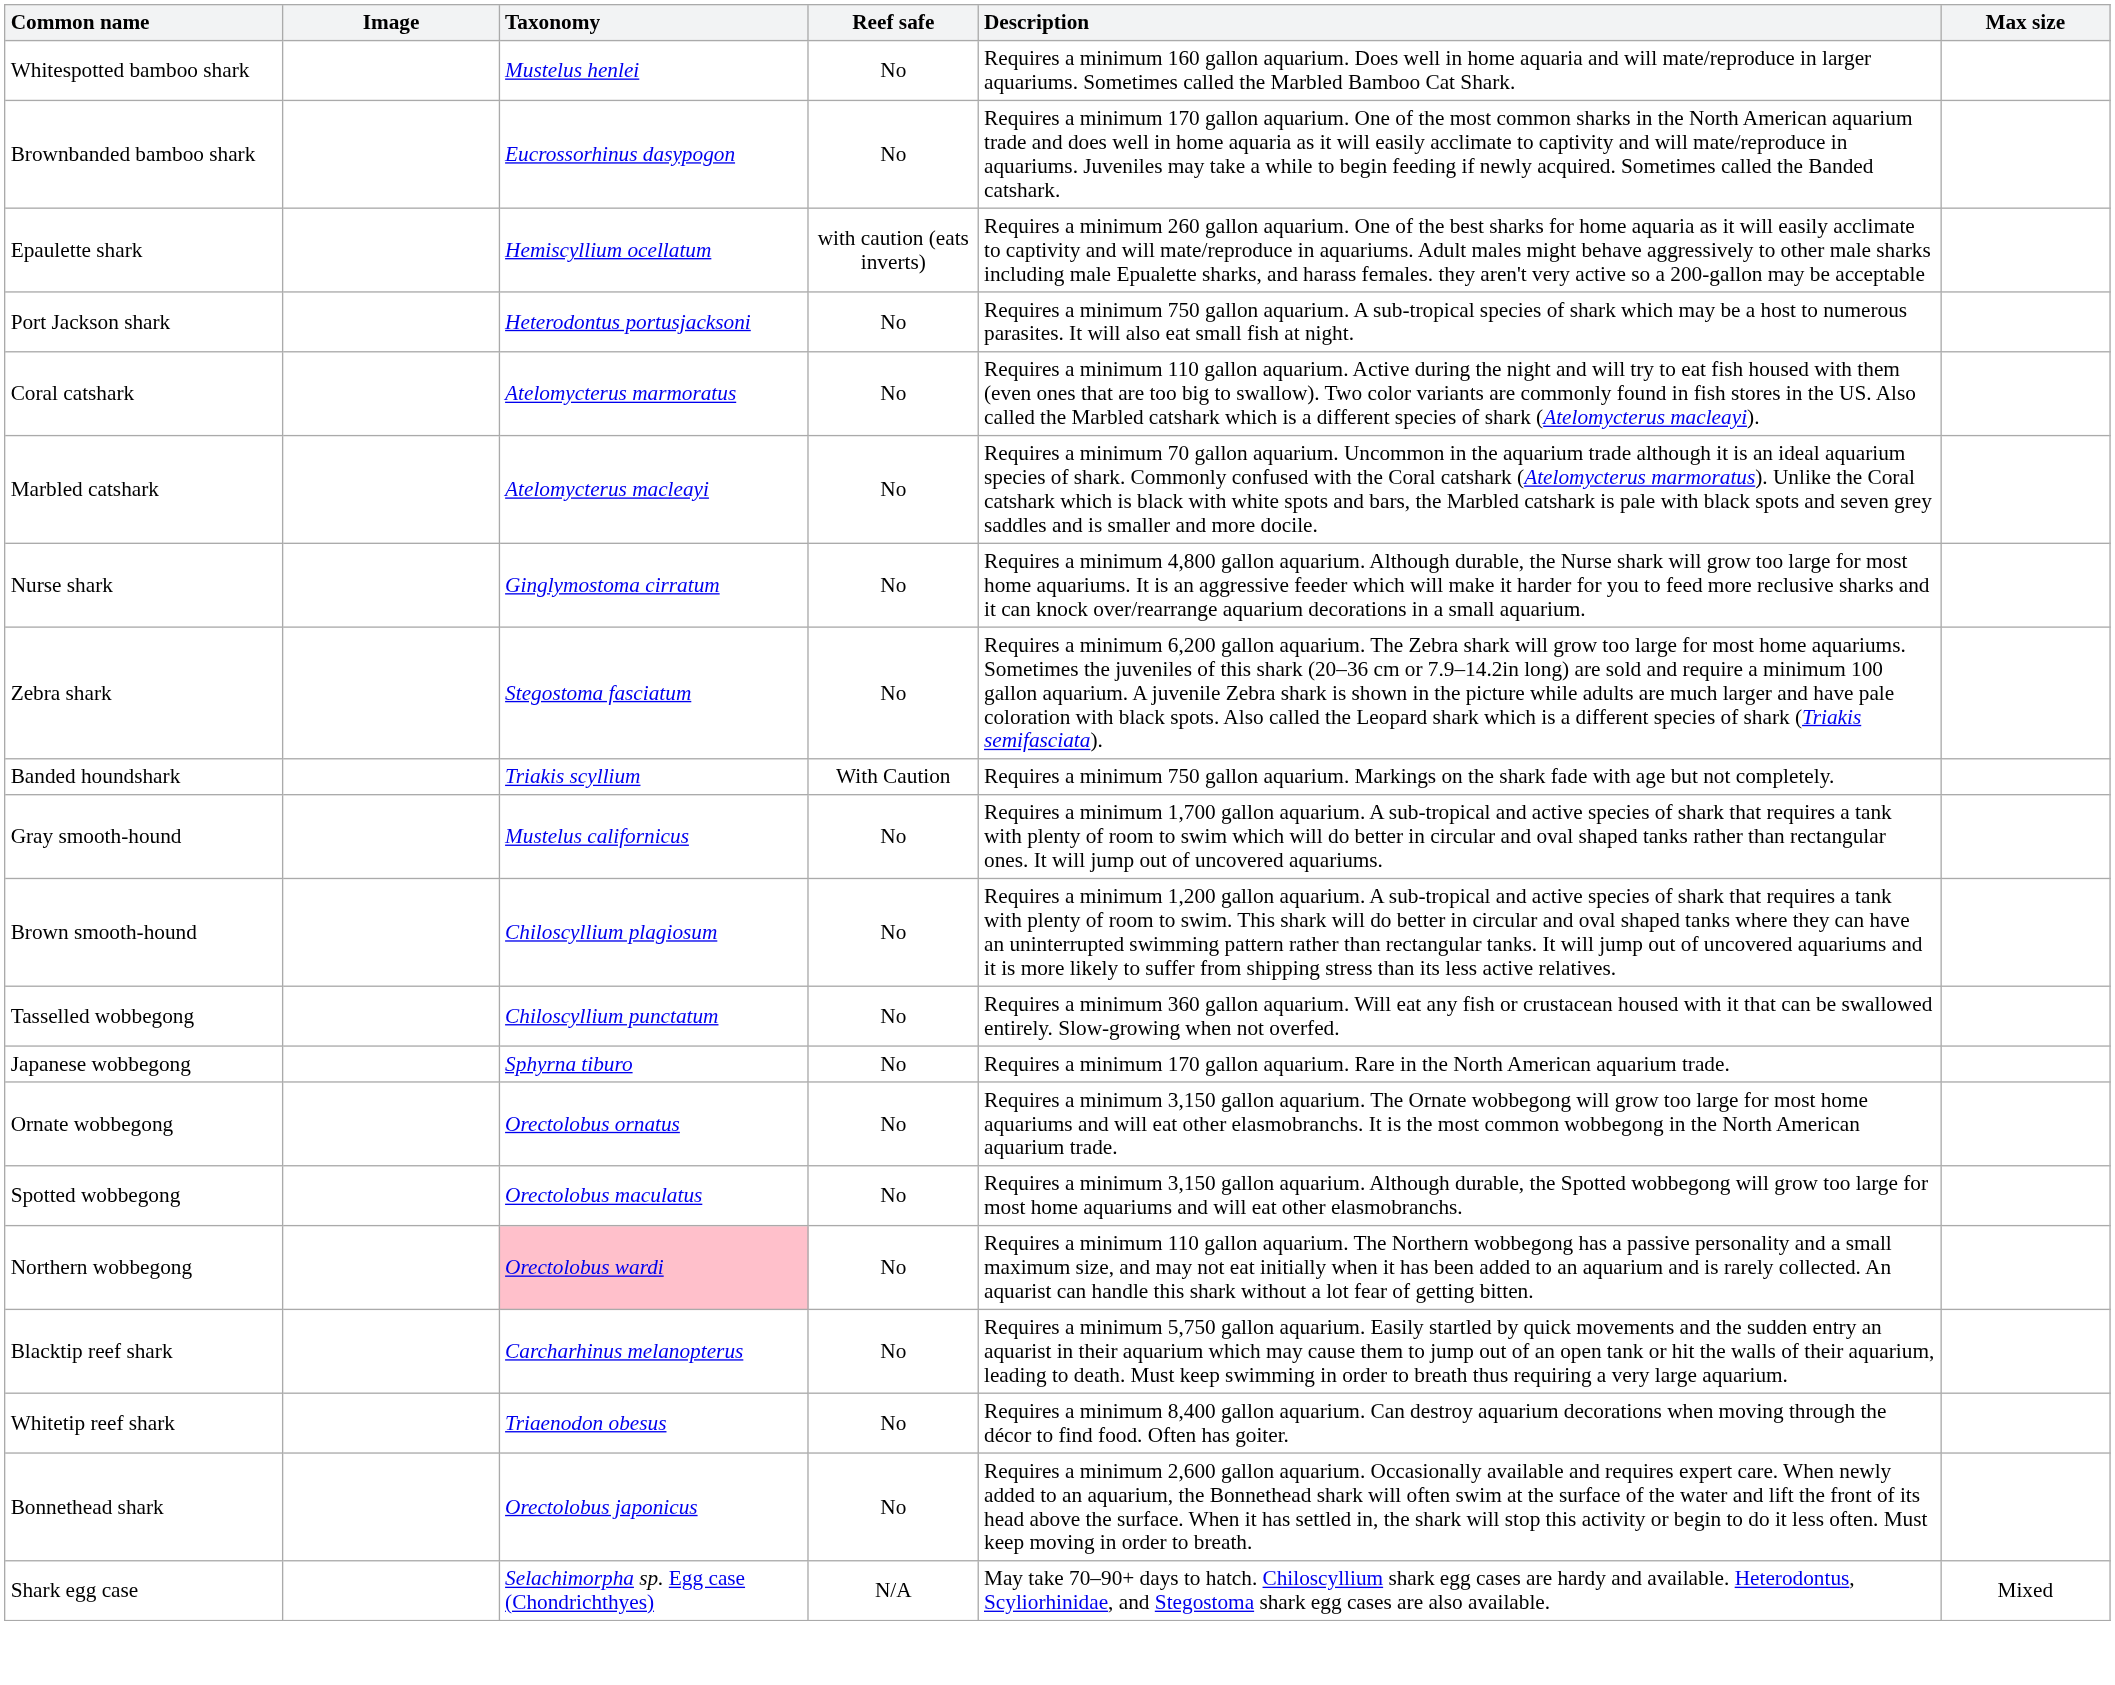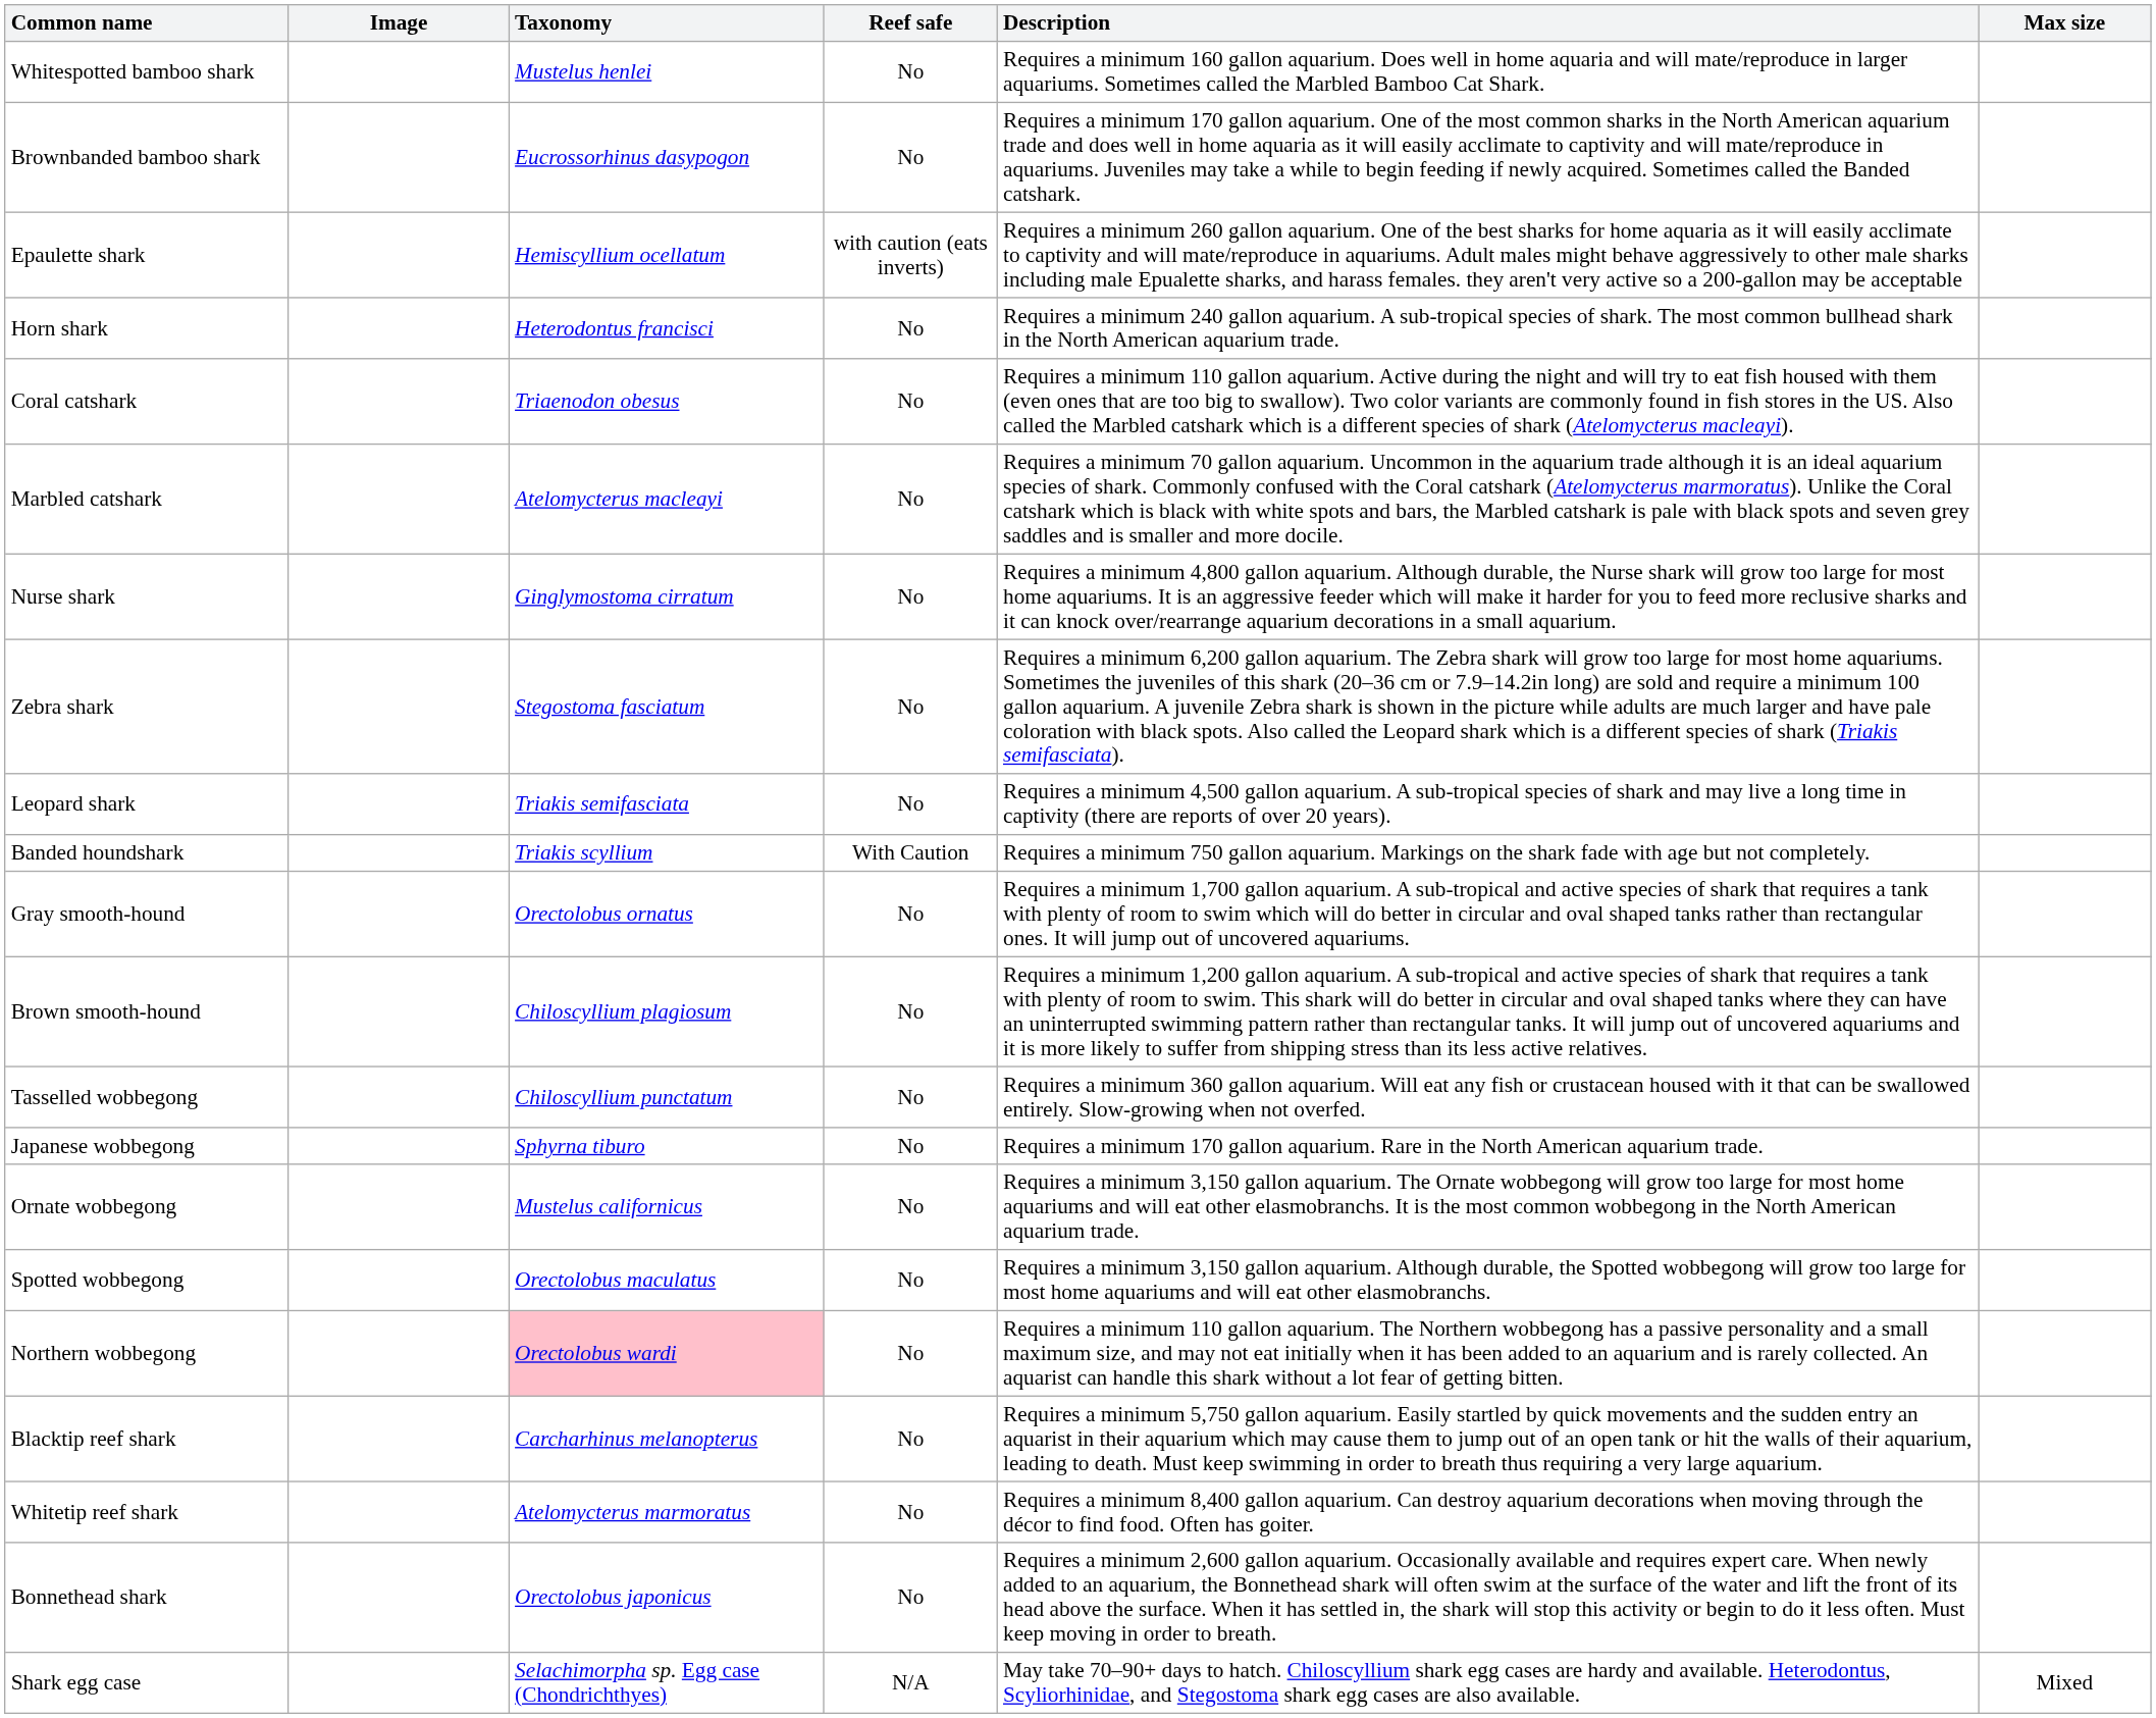 <table class="sortable collapsible" cellpadding="4" width="100%" border="1" style="border:1px solid #aaa; border-collapse:collapse">
 <tr>
 <th align="left" style="background:#F2F3F4" width="170px">Common name</th>
 <th style="background:#F2F3F4" width="130px" class="unsortable">Image</th>
 <th align="left" style="background:#F2F3F4" width="190px">Taxonomy</th>
 <th style="background:#F2F3F4" width="100px">Reef safe</th>
 <th align="left" style="background:#F2F3F4" width="610px" class="unsortable">Description</th>
 <th style="background:#F2F3F4" width="100px">Max size</th>
 </tr>
 <tr>
 <td>Whitespotted bamboo shark</td>
 <td></td>
 <td><em><a href='#'>Mustelus henlei</a></em></td>
 <td align="center">No</td>
 <td>Requires a minimum 160 gallon aquarium. Does well in home aquaria and will mate/reproduce in larger aquariums. Sometimes called the Marbled Bamboo Cat Shark.</td>
 <td align="center"><br></td>
 </tr>
 <tr>
 <td>Brownbanded bamboo shark</td>
 <td></td>
 <td><em><a href='#'>Eucrossorhinus dasypogon</a></em></td>
 <td align="center">No</td>
 <td>Requires a minimum 170 gallon aquarium. One of the most common sharks in the North American aquarium trade and does well in home aquaria as it will easily acclimate to captivity and will mate/reproduce in aquariums. Juveniles may take a while to begin feeding if newly acquired. Sometimes called the Banded catshark.</td>
 <td align="center"></td>
 </tr>
 <tr>
 <td>Epaulette shark</td>
 <td></td>
 <td><em><a href='#'>Hemiscyllium ocellatum</a></em></td>
 <td align="center">with caution (eats inverts)</td>
 <td>Requires a minimum 260 gallon aquarium. One of the best sharks for home aquaria as it will easily acclimate to captivity and will mate/reproduce in aquariums. Adult males might behave aggressively to other male sharks including male Epualette sharks, and harass females. they aren't very active so a 200-gallon may be acceptable</td>
 <td align="center"></td>
 </tr>
 <tr>
-<td>Port Jackson shark</td>
+<td>Horn shark</td>
 <td></td>
-<td><em><a href='#'>Heterodontus portusjacksoni</a></em></td>
+<td><em><a href='#'>Heterodontus francisci</a></em></td>
 <td align="center">No</td>
-<td>Requires a minimum 750 gallon aquarium. A sub-tropical species of shark which may be a host to numerous parasites. It will also eat small fish at night.</td>
+<td>Requires a minimum 240 gallon aquarium. A sub-tropical species of shark. The most common bullhead shark in the North American aquarium trade.</td>
 <td align="center"></td>
 </tr>
 <tr>
 <td>Coral catshark</td>
 <td></td>
-<td><em><a href='#'>Atelomycterus marmoratus</a></em></td>
+<td><em><a href='#'>Triaenodon obesus</a></em></td>
 <td align="center">No</td>
 <td>Requires a minimum 110 gallon aquarium. Active during the night and will try to eat fish housed with them (even ones that are too big to swallow). Two color variants are commonly found in fish stores in the US. Also called the Marbled catshark which is a different species of shark (<em><a href='#'>Atelomycterus macleayi</a></em>).</td>
 <td align="center"><br></td>
 </tr>
 <tr>
 <td>Marbled catshark</td>
 <td></td>
 <td><em><a href='#'>Atelomycterus macleayi</a></em></td>
 <td align="center">No</td>
 <td>Requires a minimum 70 gallon aquarium. Uncommon in the aquarium trade although it is an ideal aquarium species of shark. Commonly confused with the Coral catshark (<em><a href='#'>Atelomycterus marmoratus</a></em>). Unlike the Coral catshark which is black with white spots and bars, the Marbled catshark is pale with black spots and seven grey saddles and is smaller and more docile.</td>
 <td align="center"></td>
 </tr>
 <tr>
 <td>Nurse shark</td>
 <td></td>
 <td><em><a href='#'>Ginglymostoma cirratum</a></em></td>
 <td align="center">No</td>
 <td>Requires a minimum 4,800 gallon aquarium. Although durable, the Nurse shark will grow too large for most home aquariums. It is an aggressive feeder which will make it harder for you to feed more reclusive sharks and it can knock over/rearrange aquarium decorations in a small aquarium.</td>
 <td align="center"></td>
 </tr>
 <tr>
 <td>Zebra shark</td>
 <td></td>
 <td><em><a href='#'>Stegostoma fasciatum</a></em></td>
 <td align="center">No</td>
 <td>Requires a minimum 6,200 gallon aquarium. The Zebra shark will grow too large for most home aquariums. Sometimes the juveniles of this shark (20–36 cm or 7.9–14.2in long) are sold and require a minimum 100 gallon aquarium. A juvenile Zebra shark is shown in the picture while adults are much larger and have pale coloration with black spots. Also called the Leopard shark which is a different species of shark (<em><a href='#'>Triakis semifasciata</a></em>).</td>
 <td align="center"></td>
 </tr>
 <tr>
+<td>Leopard shark</td>
+<td></td>
+<td><em><a href='#'>Triakis semifasciata</a></em></td>
+<td align="center">No</td>
+<td>Requires a minimum 4,500 gallon aquarium. A sub-tropical species of shark and may live a long time in captivity (there are reports of over 20 years).</td>
+<td align="center"></td>
+</tr>
+<tr>
 <td>Banded houndshark</td>
 <td></td>
 <td><em><a href='#'>Triakis scyllium</a></em></td>
 <td align="center">With Caution</td>
 <td>Requires a minimum 750 gallon aquarium. Markings on the shark fade with age but not completely.</td>
 <td align="center"></td>
 </tr>
 <tr>
 <td>Gray smooth-hound</td>
 <td></td>
-<td><em><a href='#'>Mustelus californicus</a></em></td>
+<td><em><a href='#'>Orectolobus ornatus</a></em></td>
 <td align="center">No</td>
 <td>Requires a minimum 1,700 gallon aquarium. A sub-tropical and active species of shark that requires a tank with plenty of room to swim which will do better in circular and oval shaped tanks rather than rectangular ones. It will jump out of uncovered aquariums.</td>
 <td align="center"></td>
 </tr>
 <tr>
 <td>Brown smooth-hound</td>
 <td></td>
 <td><em><a href='#'>Chiloscyllium plagiosum</a></em></td>
 <td align="center">No</td>
 <td>Requires a minimum 1,200 gallon aquarium.  A sub-tropical and active species of shark that requires a tank with plenty of room to swim. This shark will do better in circular and oval shaped tanks where they can have an uninterrupted swimming pattern rather than rectangular tanks.  It will jump out of uncovered aquariums and it is more likely to suffer from shipping stress than its less active relatives.</td>
 <td align="center"></td>
 </tr>
 <tr>
 <td>Tasselled wobbegong</td>
 <td></td>
 <td><em><a href='#'>Chiloscyllium punctatum</a></em></td>
 <td align="center">No</td>
 <td>Requires a minimum 360 gallon aquarium. Will eat any fish or crustacean housed with it that can be swallowed entirely. Slow-growing when not overfed.</td>
 <td align="center"></td>
 </tr>
 <tr>
 <td>Japanese wobbegong</td>
 <td></td>
 <td><em><a href='#'>Sphyrna tiburo</a></em></td>
 <td align="center">No</td>
 <td>Requires a minimum 170 gallon aquarium. Rare in the North American aquarium trade.</td>
 <td align="center"></td>
 </tr>
 <tr>
 <td>Ornate wobbegong</td>
 <td></td>
-<td><em><a href='#'>Orectolobus ornatus</a></em></td>
+<td><em><a href='#'>Mustelus californicus</a></em></td>
 <td align="center">No</td>
 <td>Requires a minimum 3,150 gallon aquarium. The Ornate wobbegong will grow too large for most home aquariums and will eat other elasmobranchs. It is the most common wobbegong in the North American aquarium trade.</td>
 <td align="center"></td>
 </tr>
 <tr>
 <td>Spotted wobbegong</td>
 <td></td>
 <td><em><a href='#'>Orectolobus maculatus</a></em></td>
 <td align="center">No</td>
 <td>Requires a minimum 3,150 gallon aquarium. Although durable, the Spotted wobbegong will grow too large for most home aquariums and will eat other elasmobranchs.</td>
 <td align="center"></td>
 </tr>
 <tr>
 <td>Northern wobbegong</td>
 <td></td>
 <td style="background: pink;"><em><a href='#'>Orectolobus wardi</a></em></td>
 <td align="center">No</td>
 <td>Requires a minimum 110 gallon aquarium. The Northern wobbegong has a passive personality and a small maximum size, and may not eat initially when it has been added to an aquarium and is rarely collected. An aquarist can handle this shark without a lot fear of getting bitten.</td>
 <td align="center"></td>
 </tr>
 <tr>
 <td>Blacktip reef shark</td>
 <td></td>
 <td><em><a href='#'>Carcharhinus melanopterus</a></em></td>
 <td align="center">No</td>
 <td>Requires a minimum 5,750 gallon aquarium. Easily startled by quick movements and the sudden entry an aquarist in their aquarium which may cause them to jump out of an open tank or hit the walls of their aquarium, leading to death. Must keep swimming in order to breath thus requiring a very large aquarium.</td>
 <td align="center"></td>
 </tr>
 <tr>
 <td>Whitetip reef shark</td>
 <td></td>
-<td><em><a href='#'>Triaenodon obesus</a></em></td>
+<td><em><a href='#'>Atelomycterus marmoratus</a></em></td>
 <td align="center">No</td>
 <td>Requires a minimum 8,400 gallon aquarium. Can destroy aquarium decorations when moving through the décor to find food. Often has goiter.</td>
 <td align="center"></td>
 </tr>
 <tr>
 <td>Bonnethead shark</td>
 <td></td>
 <td><em><a href='#'>Orectolobus japonicus</a></em></td>
 <td align="center">No</td>
 <td>Requires a minimum 2,600 gallon aquarium. Occasionally available and requires expert care. When newly added to an aquarium, the Bonnethead shark will often swim at the surface of the water and lift the front of its head above the surface. When it has settled in, the shark will stop this activity or begin to do it less often. Must keep moving in order to breath.</td>
 <td align="center"></td>
 </tr>
 <tr>
 <td>Shark egg case</td>
 <td></td>
 <td><em><a href='#'>Selachimorpha</a> sp.</em> <a href='#'>Egg case (Chondrichthyes)</a></td>
 <td align="center">N/A</td>
 <td>May take 70–90+ days to hatch. <a href='#'>Chiloscyllium</a> shark egg cases are hardy and available. <a href='#'>Heterodontus</a>, <a href='#'>Scyliorhinidae</a>, and <a href='#'>Stegostoma</a> shark egg cases are also available.</td>
 <td align="center">Mixed</td>
 </tr>
 <tr>
 </tr>
 </table>
